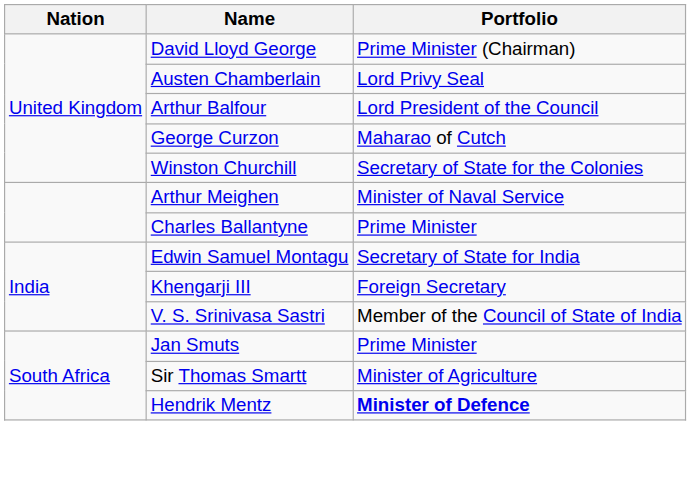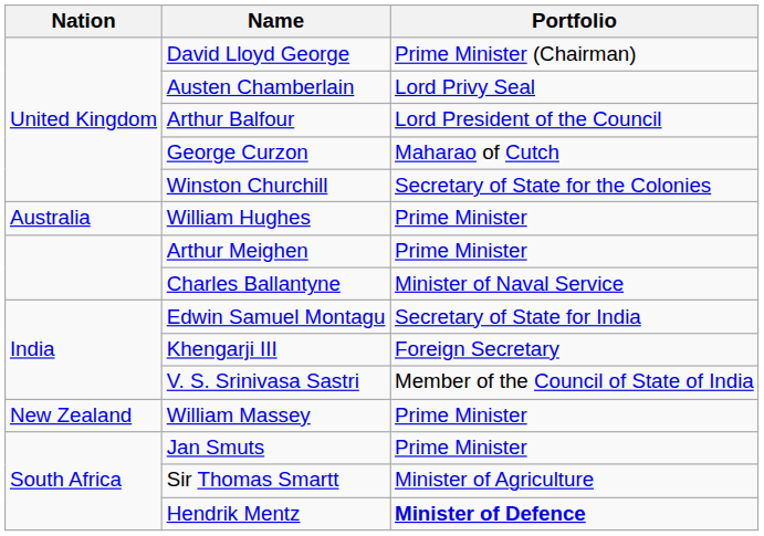 <table class="wikitable">
 <tr>
 <th>Nation</th>
 <th>Name</th>
 <th>Portfolio</th>
 </tr>
 <tr>
 <td rowspan=5> <a href='#'>United Kingdom</a></td>
 <td><a href='#'>David Lloyd George</a></td>
 <td><a href='#'>Prime Minister</a> (Chairman)</td>
 </tr>
 <tr>
 <td><a href='#'>Austen Chamberlain</a></td>
 <td><a href='#'>Lord Privy Seal</a></td>
 </tr>
 <tr>
 <td><a href='#'>Arthur Balfour</a></td>
 <td><a href='#'>Lord President of the Council</a></td>
 </tr>
 <tr>
 <td><a href='#'>George Curzon</a></td>
 <td><a href='#'>Maharao</a> of <a href='#'>Cutch</a></td>
 </tr>
 <tr>
 <td><a href='#'>Winston Churchill</a></td>
 <td><a href='#'>Secretary of State for the Colonies</a></td>
 </tr>
 <tr>
+<td> <a href='#'>Australia</a></td>
+<td><a href='#'>William Hughes</a></td>
+<td><a href='#'>Prime Minister</a></td>
+</tr>
+<tr>
 <td rowspan=2></td>
 <td><a href='#'>Arthur Meighen</a></td>
-<td><a href='#'>Minister of Naval Service</a></td>
+<td><a href='#'>Prime Minister</a></td>
 </tr>
 <tr>
 <td><a href='#'>Charles Ballantyne</a></td>
-<td><a href='#'>Prime Minister</a></td>
+<td><a href='#'>Minister of Naval Service</a></td>
 </tr>
 <tr>
 <td rowspan=3> <a href='#'>India</a></td>
 <td><a href='#'>Edwin Samuel Montagu</a></td>
 <td><a href='#'>Secretary of State for India</a></td>
 </tr>
 <tr>
 <td><a href='#'>Khengarji III</a></td>
 <td><a href='#'>Foreign Secretary</a></td>
 </tr>
 <tr>
 <td><a href='#'>V. S. Srinivasa Sastri</a></td>
 <td>Member of the <a href='#'>Council of State of India</a></td>
 </tr>
 <tr>
+<td> <a href='#'>New Zealand</a></td>
+<td><a href='#'>William Massey</a></td>
+<td><a href='#'>Prime Minister</a></td>
+</tr>
+<tr>
 <td rowspan=3> <a href='#'>South Africa</a></td>
 <td><a href='#'>Jan Smuts</a></td>
 <td><a href='#'>Prime Minister</a></td>
 </tr>
 <tr>
 <td>Sir <a href='#'>Thomas Smartt</a></td>
 <td><a href='#'>Minister of Agriculture</a></td>
 </tr>
 <tr>
 <td><a href='#'>Hendrik Mentz</a></td>
 <td><strong><a href='#'>Minister of Defence</a></strong></td>
 </tr>
 </table>
